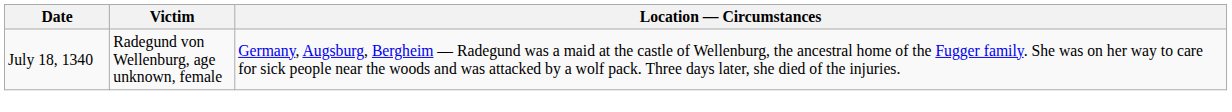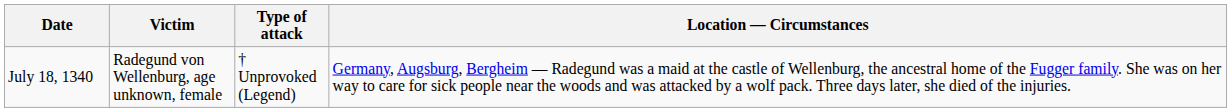 <table class="wikitable">
 <tr>
 <th style="width:100px;">Date</th>
 <th style="width:120px;">Victim</th>
+<th>Type of attack</th>
 <th>Location — Circumstances</th>
 </tr>
 <tr>
 <td>July 18, 1340</td>
 <td>Radegund von Wellenburg, age unknown, female</td>
+<td>† Unprovoked<br>(Legend)</td>
 <td><a href='#'>Germany</a>, <a href='#'>Augsburg</a>, <a href='#'>Bergheim</a> — Radegund was a maid at the castle of Wellenburg, the ancestral home of the <a href='#'>Fugger family</a>. She was on her way to care for sick people near the woods and was attacked by a wolf pack. Three days later, she died of the injuries.</td>
 </tr>
 </table>
